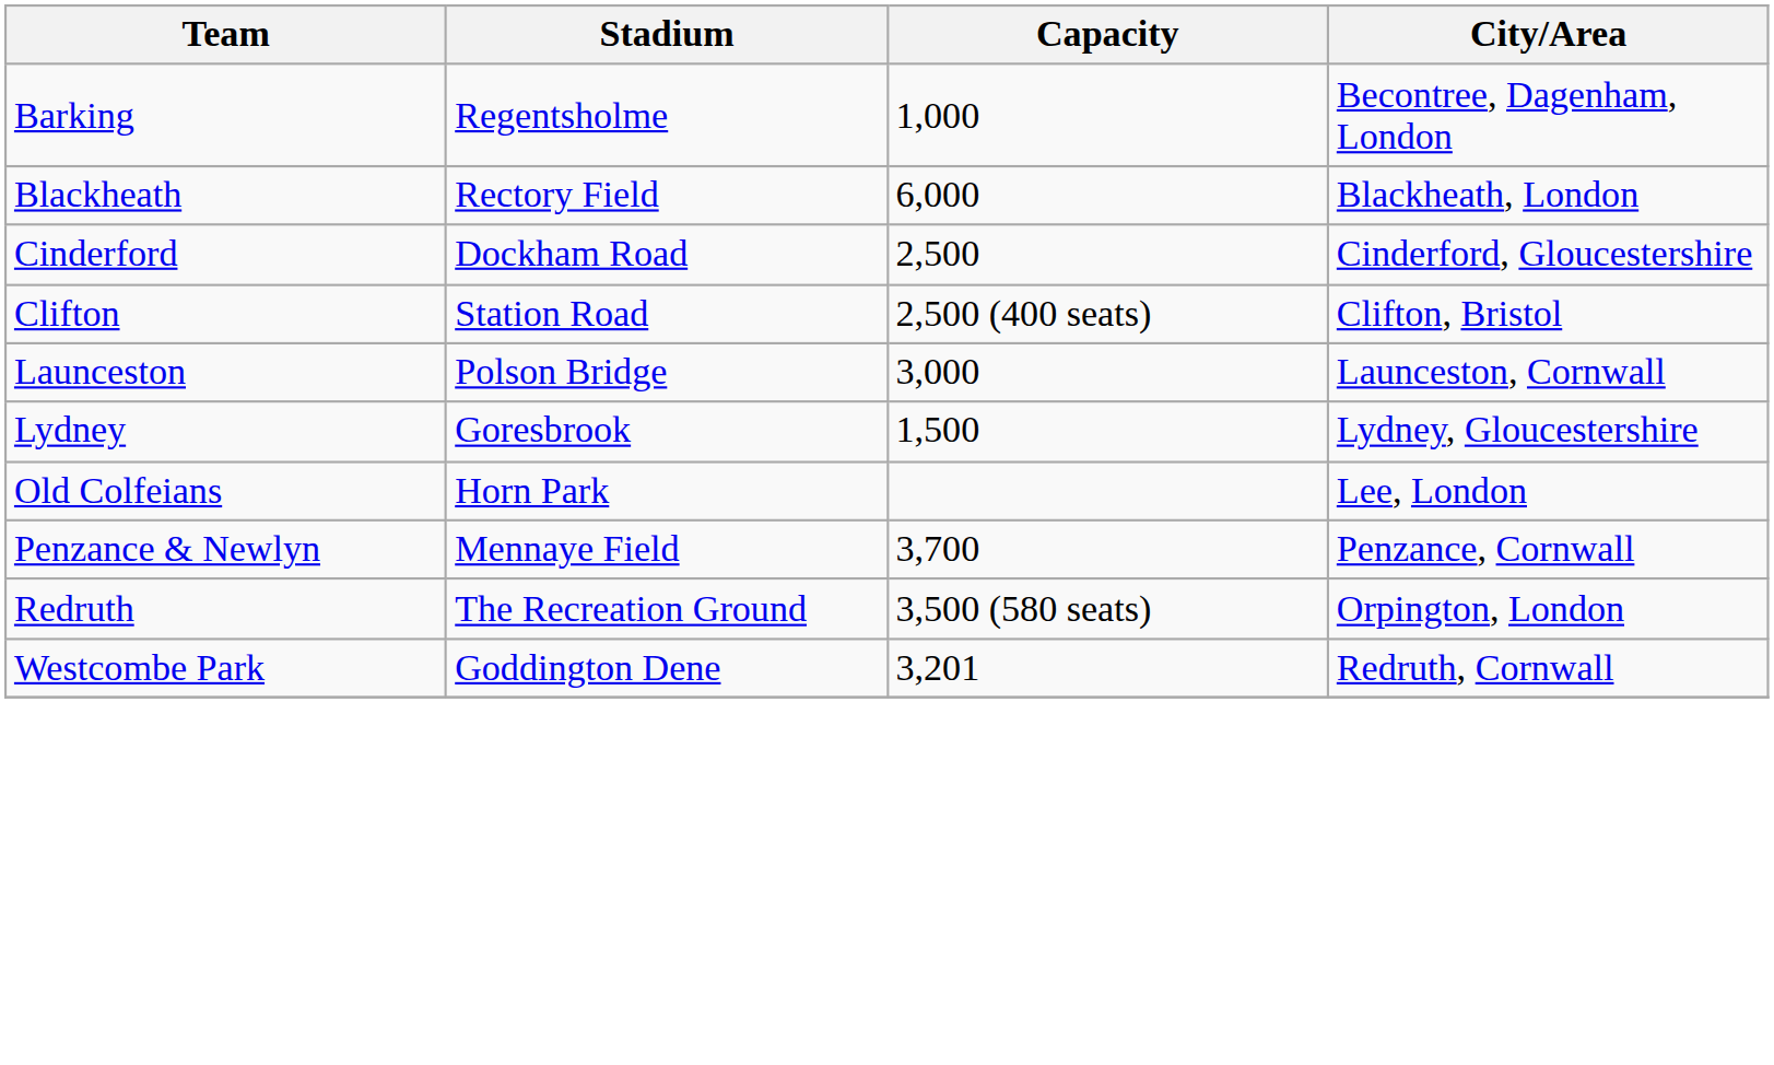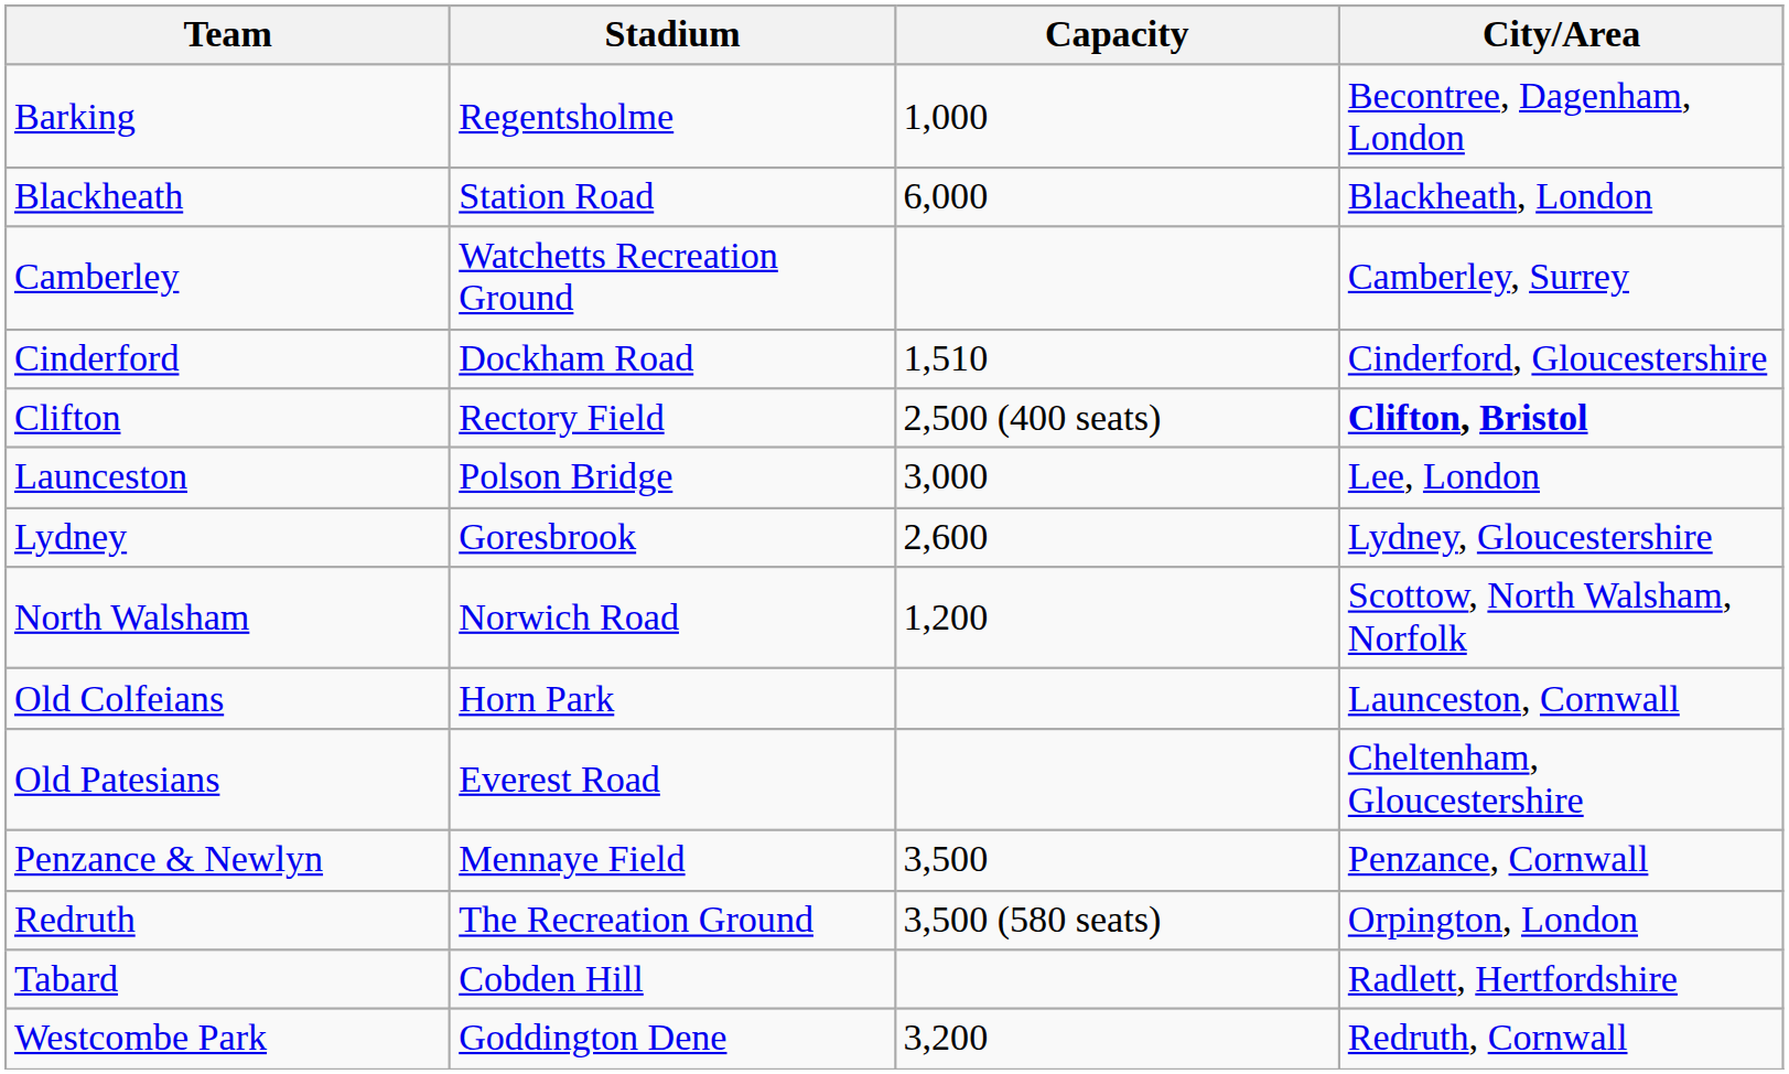 <table class="wikitable sortable" width=60%>
 <tr>
 <th width=20%>Team</th>
 <th width=20%>Stadium</th>
 <th width=20%>Capacity</th>
 <th width=20%>City/Area</th>
 </tr>
 <tr>
 <td><a href='#'>Barking</a></td>
 <td><a href='#'>Regentsholme</a></td>
 <td>1,000</td>
 <td><a href='#'>Becontree</a>, <a href='#'>Dagenham</a>, <a href='#'>London</a></td>
 </tr>
 <tr>
 <td><a href='#'>Blackheath</a></td>
-<td><a href='#'>Rectory Field</a></td>
+<td><a href='#'>Station Road</a></td>
 <td>6,000</td>
 <td><a href='#'>Blackheath</a>, <a href='#'>London</a></td>
 </tr>
 <tr>
+<td><a href='#'>Camberley</a></td>
+<td><a href='#'>Watchetts Recreation Ground</a></td>
+<td></td>
+<td><a href='#'>Camberley</a>, <a href='#'>Surrey</a></td>
+</tr>
+<tr>
 <td><a href='#'>Cinderford</a></td>
 <td><a href='#'>Dockham Road</a></td>
-<td>2,500</td>
+<td>1,510</td>
 <td><a href='#'>Cinderford</a>, <a href='#'>Gloucestershire</a></td>
 </tr>
 <tr>
 <td><a href='#'>Clifton</a></td>
-<td><a href='#'>Station Road</a></td>
+<td><a href='#'>Rectory Field</a></td>
 <td>2,500 (400 seats)</td>
-<td><a href='#'>Clifton</a>, <a href='#'>Bristol</a></td>
+<td><strong><a href='#'>Clifton</a>, <a href='#'>Bristol</a></strong></td>
 </tr>
 <tr>
 <td><a href='#'>Launceston</a></td>
 <td><a href='#'>Polson Bridge</a></td>
 <td>3,000</td>
-<td><a href='#'>Launceston</a>, <a href='#'>Cornwall</a></td>
+<td><a href='#'>Lee</a>, <a href='#'>London</a></td>
 </tr>
 <tr>
 <td><a href='#'>Lydney</a></td>
 <td><a href='#'>Goresbrook</a></td>
-<td>1,500</td>
+<td>2,600</td>
 <td><a href='#'>Lydney</a>, <a href='#'>Gloucestershire</a></td>
+</tr>
+<tr>
+<td><a href='#'>North Walsham</a></td>
+<td><a href='#'>Norwich Road</a></td>
+<td>1,200</td>
+<td><a href='#'>Scottow</a>, <a href='#'>North Walsham</a>, <a href='#'>Norfolk</a></td>
 </tr>
 <tr>
 <td><a href='#'>Old Colfeians</a></td>
 <td><a href='#'>Horn Park</a></td>
 <td></td>
-<td><a href='#'>Lee</a>, <a href='#'>London</a></td>
+<td><a href='#'>Launceston</a>, <a href='#'>Cornwall</a></td>
+</tr>
+<tr>
+<td><a href='#'>Old Patesians</a></td>
+<td><a href='#'>Everest Road</a></td>
+<td></td>
+<td><a href='#'>Cheltenham</a>, <a href='#'>Gloucestershire</a></td>
 </tr>
 <tr>
 <td><a href='#'>Penzance & Newlyn</a></td>
 <td><a href='#'>Mennaye Field</a></td>
-<td>3,700</td>
+<td>3,500</td>
 <td><a href='#'>Penzance</a>, <a href='#'>Cornwall</a></td>
 </tr>
 <tr>
 <td><a href='#'>Redruth</a></td>
 <td><a href='#'>The Recreation Ground</a></td>
 <td>3,500 (580 seats)</td>
 <td><a href='#'>Orpington</a>, <a href='#'>London</a></td>
 </tr>
 <tr>
+<td><a href='#'>Tabard</a></td>
+<td><a href='#'>Cobden Hill</a></td>
+<td></td>
+<td><a href='#'>Radlett</a>, <a href='#'>Hertfordshire</a></td>
+</tr>
+<tr>
 <td><a href='#'>Westcombe Park</a></td>
 <td><a href='#'>Goddington Dene</a></td>
-<td>3,201</td>
+<td>3,200</td>
 <td><a href='#'>Redruth</a>, <a href='#'>Cornwall</a></td>
 </tr>
 <tr>
 </tr>
 </table>
